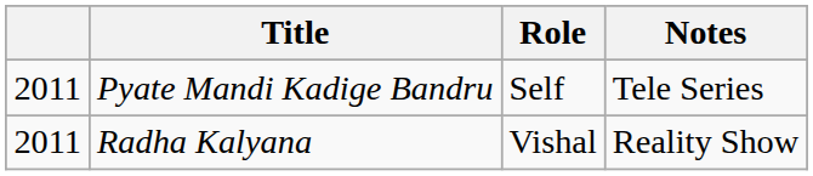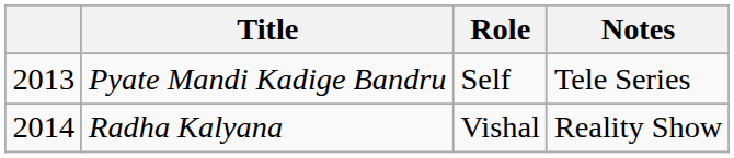 <table class="wikitable">
 <tr>
 <th></th>
 <th>Title</th>
 <th>Role</th>
 <th>Notes</th>
 </tr>
 <tr>
-<td>2011</td>
+<td>2013</td>
 <td><em>Pyate Mandi Kadige Bandru</em></td>
 <td>Self</td>
 <td>Tele Series</td>
 </tr>
 <tr>
-<td>2011</td>
+<td>2014</td>
 <td><em>Radha Kalyana</em></td>
 <td>Vishal</td>
 <td>Reality Show</td>
 </tr>
 </table>
